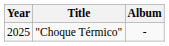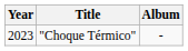 <table class="wikitable">
 <tr>
 <th>Year</th>
 <th>Title</th>
 <th>Album</th>
 </tr>
 <tr>
-<td>2025</td>
+<td>2023</td>
 <td>"Choque Térmico"<br></td>
 <td align="center">-</td>
 </tr>
 </table>
